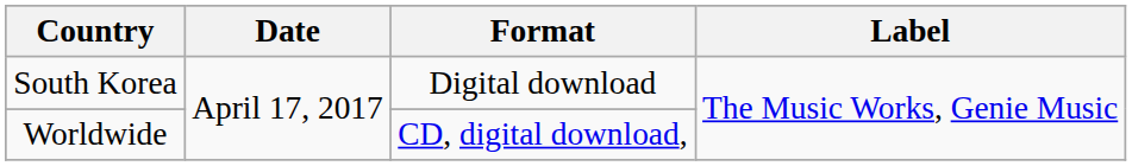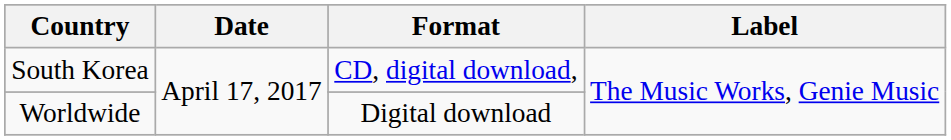 <table class="wikitable plainrowheaders" style="text-align:center">
 <tr>
 <th>Country</th>
 <th>Date</th>
 <th>Format</th>
 <th>Label</th>
 </tr>
 <tr>
 <td>South Korea</td>
 <td rowspan="2">April 17, 2017</td>
-<td>Digital download</td>
+<td><a href='#'>CD</a>, <a href='#'>digital download</a>,</td>
 <td rowspan="2"><a href='#'>The Music Works</a>, <a href='#'>Genie Music</a></td>
 </tr>
 <tr>
 <td>Worldwide</td>
-<td><a href='#'>CD</a>, <a href='#'>digital download</a>,</td>
+<td>Digital download</td>
 </tr>
 </table>
